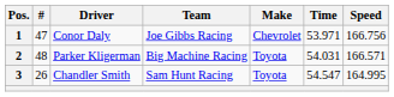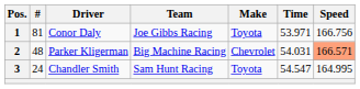 <table class="wikitable" style="font-size:95%">
 <tr>
 <th>Pos.</th>
 <th>#</th>
 <th>Driver</th>
 <th>Team</th>
 <th>Make</th>
 <th>Time</th>
 <th>Speed</th>
 </tr>
 <tr>
 <th>1</th>
-<td>47</td>
+<td>81</td>
 <td><a href='#'>Conor Daly</a></td>
 <td><a href='#'>Joe Gibbs Racing</a></td>
-<td><a href='#'>Chevrolet</a></td>
+<td><a href='#'>Toyota</a></td>
 <td>53.971</td>
 <td>166.756</td>
 </tr>
 <tr>
 <th>2</th>
 <td>48</td>
 <td><a href='#'>Parker Kligerman</a></td>
 <td><a href='#'>Big Machine Racing</a></td>
-<td><a href='#'>Toyota</a></td>
+<td><a href='#'>Chevrolet</a></td>
 <td>54.031</td>
-<td>166.571</td>
+<td style="background: lightsalmon;">166.571</td>
 </tr>
 <tr>
 <th>3</th>
-<td>26</td>
+<td>24</td>
 <td><a href='#'>Chandler Smith</a></td>
 <td><a href='#'>Sam Hunt Racing</a></td>
 <td><a href='#'>Toyota</a></td>
 <td>54.547</td>
 <td>164.995</td>
 </tr>
 <tr>
 <th colspan="7"></th>
 </tr>
 </table>
